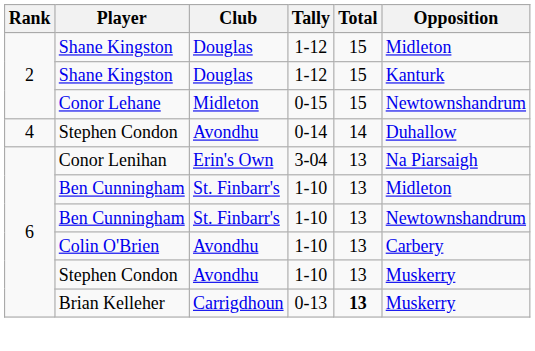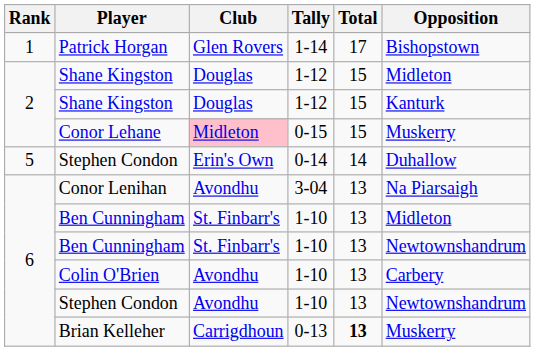 <table class="wikitable">
 <tr>
 <th>Rank</th>
 <th>Player</th>
 <th>Club</th>
 <th>Tally</th>
 <th>Total</th>
 <th>Opposition</th>
+</tr>
+<tr>
+<td rowspan="1" style="text-align:center;">1</td>
+<td><a href='#'>Patrick Horgan</a></td>
+<td><a href='#'>Glen Rovers</a></td>
+<td align=center>1-14</td>
+<td align=center>17</td>
+<td><a href='#'>Bishopstown</a></td>
 </tr>
 <tr>
 <td rowspan="3" style="text-align:center;">2</td>
 <td><a href='#'>Shane Kingston</a></td>
 <td><a href='#'>Douglas</a></td>
 <td align=center>1-12</td>
 <td align=center>15</td>
 <td><a href='#'>Midleton</a></td>
 </tr>
 <tr>
 <td><a href='#'>Shane Kingston</a></td>
 <td><a href='#'>Douglas</a></td>
 <td align=center>1-12</td>
 <td align=center>15</td>
 <td><a href='#'>Kanturk</a></td>
 </tr>
 <tr>
 <td><a href='#'>Conor Lehane</a></td>
-<td><a href='#'>Midleton</a></td>
+<td style="background: pink;"><a href='#'>Midleton</a></td>
 <td align=center>0-15</td>
 <td align=center>15</td>
-<td><a href='#'>Newtownshandrum</a></td>
+<td><a href='#'>Muskerry</a></td>
 </tr>
 <tr>
-<td rowspan="1" style="text-align:center;">4</td>
+<td rowspan="1" style="text-align:center;">5</td>
 <td>Stephen Condon</td>
-<td><a href='#'>Avondhu</a></td>
+<td><a href='#'>Erin's Own</a></td>
 <td align=center>0-14</td>
 <td align=center>14</td>
 <td><a href='#'>Duhallow</a></td>
 </tr>
 <tr>
 <td rowspan="6" style="text-align:center;">6</td>
 <td>Conor Lenihan</td>
-<td><a href='#'>Erin's Own</a></td>
+<td><a href='#'>Avondhu</a></td>
 <td align=center>3-04</td>
 <td align=center>13</td>
 <td><a href='#'>Na Piarsaigh</a></td>
 </tr>
 <tr>
 <td><a href='#'>Ben Cunningham</a></td>
 <td><a href='#'>St. Finbarr's</a></td>
 <td align=center>1-10</td>
 <td align=center>13</td>
 <td><a href='#'>Midleton</a></td>
 </tr>
 <tr>
 <td><a href='#'>Ben Cunningham</a></td>
 <td><a href='#'>St. Finbarr's</a></td>
 <td align=center>1-10</td>
 <td align=center>13</td>
 <td><a href='#'>Newtownshandrum</a></td>
 </tr>
 <tr>
 <td><a href='#'>Colin O'Brien</a></td>
 <td><a href='#'>Avondhu</a></td>
 <td align=center>1-10</td>
 <td align=center>13</td>
 <td><a href='#'>Carbery</a></td>
 </tr>
 <tr>
 <td>Stephen Condon</td>
 <td><a href='#'>Avondhu</a></td>
 <td align=center>1-10</td>
 <td align=center>13</td>
-<td><a href='#'>Muskerry</a></td>
+<td><a href='#'>Newtownshandrum</a></td>
 </tr>
 <tr>
 <td>Brian Kelleher</td>
 <td><a href='#'>Carrigdhoun</a></td>
 <td align=center>0-13</td>
 <td align=center><strong>13</strong></td>
 <td><a href='#'>Muskerry</a></td>
 </tr>
 </table>
